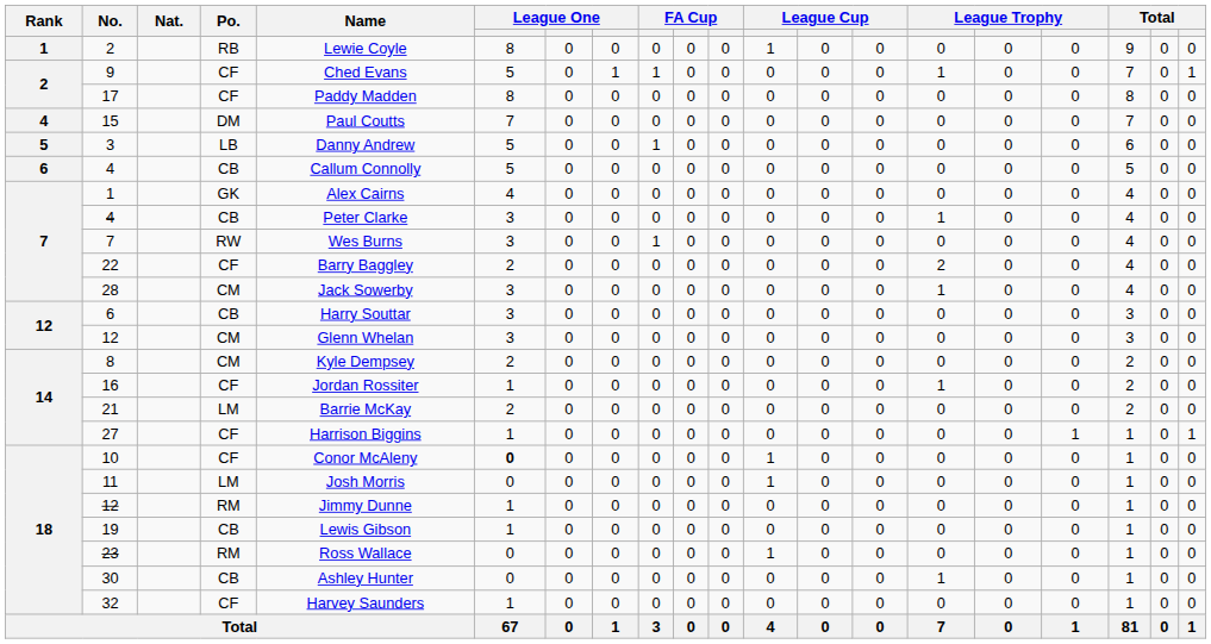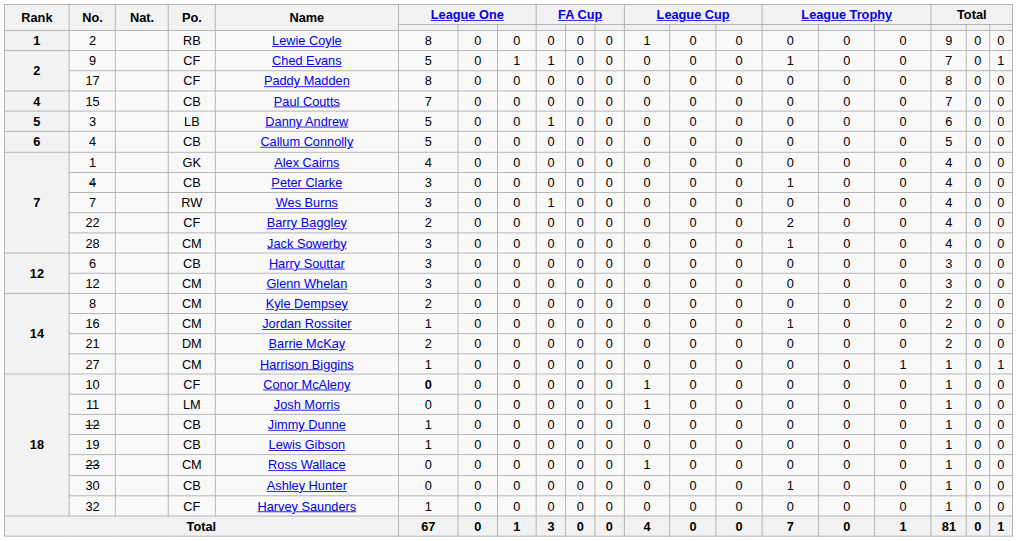 <table class="wikitable" style="text-align:center; font-size:95%; width:95%;">
 <tr>
 <th rowspan=2>Rank</th>
 <th rowspan=2>No.</th>
 <th rowspan=2>Nat.</th>
 <th rowspan=2>Po.</th>
 <th rowspan=2>Name</th>
 <th colspan=3><a href='#'>League One</a></th>
 <th colspan=3><a href='#'>FA Cup</a></th>
 <th colspan=3><a href='#'>League Cup</a></th>
 <th colspan=3><a href='#'>League Trophy</a></th>
 <th colspan=3>Total</th>
 </tr>
 <tr>
 <th></th>
 <th></th>
 <th></th>
 <th></th>
 <th></th>
 <th></th>
 <th></th>
 <th></th>
 <th></th>
 <th></th>
 <th></th>
 <th></th>
 <th></th>
 <th></th>
 <th></th>
 </tr>
 <tr>
 <th rowspan=1>1</th>
 <td>2</td>
 <td></td>
 <td>RB</td>
 <td><a href='#'>Lewie Coyle</a></td>
 <td>8</td>
 <td>0</td>
 <td>0</td>
 <td>0</td>
 <td>0</td>
 <td>0</td>
 <td>1</td>
 <td>0</td>
 <td>0</td>
 <td>0</td>
 <td>0</td>
 <td>0</td>
 <td>9</td>
 <td>0</td>
 <td>0</td>
 </tr>
 <tr>
 <th rowspan=2>2</th>
 <td>9</td>
 <td></td>
 <td>CF</td>
 <td><a href='#'>Ched Evans</a></td>
 <td>5</td>
 <td>0</td>
 <td>1</td>
 <td>1</td>
 <td>0</td>
 <td>0</td>
 <td>0</td>
 <td>0</td>
 <td>0</td>
 <td>1</td>
 <td>0</td>
 <td>0</td>
 <td>7</td>
 <td>0</td>
 <td>1</td>
 </tr>
 <tr>
 <td>17</td>
 <td></td>
 <td>CF</td>
 <td><a href='#'>Paddy Madden</a></td>
 <td>8</td>
 <td>0</td>
 <td>0</td>
 <td>0</td>
 <td>0</td>
 <td>0</td>
 <td>0</td>
 <td>0</td>
 <td>0</td>
 <td>0</td>
 <td>0</td>
 <td>0</td>
 <td>8</td>
 <td>0</td>
 <td>0</td>
 </tr>
 <tr>
 <th rowspan=1>4</th>
 <td>15</td>
 <td></td>
-<td>DM</td>
+<td>CB</td>
 <td><a href='#'>Paul Coutts</a></td>
 <td>7</td>
 <td>0</td>
 <td>0</td>
 <td>0</td>
 <td>0</td>
 <td>0</td>
 <td>0</td>
 <td>0</td>
 <td>0</td>
 <td>0</td>
 <td>0</td>
 <td>0</td>
 <td>7</td>
 <td>0</td>
 <td>0</td>
 </tr>
 <tr>
 <th rowspan=1>5</th>
 <td>3</td>
 <td></td>
 <td>LB</td>
 <td><a href='#'>Danny Andrew</a></td>
 <td>5</td>
 <td>0</td>
 <td>0</td>
 <td>1</td>
 <td>0</td>
 <td>0</td>
 <td>0</td>
 <td>0</td>
 <td>0</td>
 <td>0</td>
 <td>0</td>
 <td>0</td>
 <td>6</td>
 <td>0</td>
 <td>0</td>
 </tr>
 <tr>
 <th rowspan=1>6</th>
 <td>4</td>
 <td></td>
 <td>CB</td>
 <td><a href='#'>Callum Connolly</a></td>
 <td>5</td>
 <td>0</td>
 <td>0</td>
 <td>0</td>
 <td>0</td>
 <td>0</td>
 <td>0</td>
 <td>0</td>
 <td>0</td>
 <td>0</td>
 <td>0</td>
 <td>0</td>
 <td>5</td>
 <td>0</td>
 <td>0</td>
 </tr>
 <tr>
 <th rowspan=5>7</th>
 <td>1</td>
 <td></td>
 <td>GK</td>
 <td><a href='#'>Alex Cairns</a></td>
 <td>4</td>
 <td>0</td>
 <td>0</td>
 <td>0</td>
 <td>0</td>
 <td>0</td>
 <td>0</td>
 <td>0</td>
 <td>0</td>
 <td>0</td>
 <td>0</td>
 <td>0</td>
 <td>4</td>
 <td>0</td>
 <td>0</td>
 </tr>
 <tr>
 <td><s>4</s></td>
 <td></td>
 <td>CB</td>
 <td><a href='#'>Peter Clarke</a></td>
 <td>3</td>
 <td>0</td>
 <td>0</td>
 <td>0</td>
 <td>0</td>
 <td>0</td>
 <td>0</td>
 <td>0</td>
 <td>0</td>
 <td>1</td>
 <td>0</td>
 <td>0</td>
 <td>4</td>
 <td>0</td>
 <td>0</td>
 </tr>
 <tr>
 <td>7</td>
 <td></td>
 <td>RW</td>
 <td><a href='#'>Wes Burns</a></td>
 <td>3</td>
 <td>0</td>
 <td>0</td>
 <td>1</td>
 <td>0</td>
 <td>0</td>
 <td>0</td>
 <td>0</td>
 <td>0</td>
 <td>0</td>
 <td>0</td>
 <td>0</td>
 <td>4</td>
 <td>0</td>
 <td>0</td>
 </tr>
 <tr>
 <td>22</td>
 <td></td>
 <td>CF</td>
 <td><a href='#'>Barry Baggley</a></td>
 <td>2</td>
 <td>0</td>
 <td>0</td>
 <td>0</td>
 <td>0</td>
 <td>0</td>
 <td>0</td>
 <td>0</td>
 <td>0</td>
 <td>2</td>
 <td>0</td>
 <td>0</td>
 <td>4</td>
 <td>0</td>
 <td>0</td>
 </tr>
 <tr>
 <td>28</td>
 <td></td>
 <td>CM</td>
 <td><a href='#'>Jack Sowerby</a></td>
 <td>3</td>
 <td>0</td>
 <td>0</td>
 <td>0</td>
 <td>0</td>
 <td>0</td>
 <td>0</td>
 <td>0</td>
 <td>0</td>
 <td>1</td>
 <td>0</td>
 <td>0</td>
 <td>4</td>
 <td>0</td>
 <td>0</td>
 </tr>
 <tr>
 <th rowspan=2>12</th>
 <td>6</td>
 <td></td>
 <td>CB</td>
 <td><a href='#'>Harry Souttar</a></td>
 <td>3</td>
 <td>0</td>
 <td>0</td>
 <td>0</td>
 <td>0</td>
 <td>0</td>
 <td>0</td>
 <td>0</td>
 <td>0</td>
 <td>0</td>
 <td>0</td>
 <td>0</td>
 <td>3</td>
 <td>0</td>
 <td>0</td>
 </tr>
 <tr>
 <td>12</td>
 <td></td>
 <td>CM</td>
 <td><a href='#'>Glenn Whelan</a></td>
 <td>3</td>
 <td>0</td>
 <td>0</td>
 <td>0</td>
 <td>0</td>
 <td>0</td>
 <td>0</td>
 <td>0</td>
 <td>0</td>
 <td>0</td>
 <td>0</td>
 <td>0</td>
 <td>3</td>
 <td>0</td>
 <td>0</td>
 </tr>
 <tr>
 <th rowspan=4>14</th>
 <td>8</td>
 <td></td>
 <td>CM</td>
 <td><a href='#'>Kyle Dempsey</a></td>
 <td>2</td>
 <td>0</td>
 <td>0</td>
 <td>0</td>
 <td>0</td>
 <td>0</td>
 <td>0</td>
 <td>0</td>
 <td>0</td>
 <td>0</td>
 <td>0</td>
 <td>0</td>
 <td>2</td>
 <td>0</td>
 <td>0</td>
 </tr>
 <tr>
 <td>16</td>
 <td></td>
-<td>CF</td>
+<td>CM</td>
 <td><a href='#'>Jordan Rossiter</a></td>
 <td>1</td>
 <td>0</td>
 <td>0</td>
 <td>0</td>
 <td>0</td>
 <td>0</td>
 <td>0</td>
 <td>0</td>
 <td>0</td>
 <td>1</td>
 <td>0</td>
 <td>0</td>
 <td>2</td>
 <td>0</td>
 <td>0</td>
 </tr>
 <tr>
 <td>21</td>
 <td></td>
-<td>LM</td>
+<td>DM</td>
 <td><a href='#'>Barrie McKay</a></td>
 <td>2</td>
 <td>0</td>
 <td>0</td>
 <td>0</td>
 <td>0</td>
 <td>0</td>
 <td>0</td>
 <td>0</td>
 <td>0</td>
 <td>0</td>
 <td>0</td>
 <td>0</td>
 <td>2</td>
 <td>0</td>
 <td>0</td>
 </tr>
 <tr>
 <td>27</td>
 <td></td>
-<td>CF</td>
+<td>CM</td>
 <td><a href='#'>Harrison Biggins</a></td>
 <td>1</td>
 <td>0</td>
 <td>0</td>
 <td>0</td>
 <td>0</td>
 <td>0</td>
 <td>0</td>
 <td>0</td>
 <td>0</td>
 <td>0</td>
 <td>0</td>
 <td>1</td>
 <td>1</td>
 <td>0</td>
 <td>1</td>
 </tr>
 <tr>
 <th rowspan=7>18</th>
 <td>10</td>
 <td></td>
 <td>CF</td>
 <td><a href='#'>Conor McAleny</a></td>
 <td><strong>0</strong></td>
 <td>0</td>
 <td>0</td>
 <td>0</td>
 <td>0</td>
 <td>0</td>
 <td>1</td>
 <td>0</td>
 <td>0</td>
 <td>0</td>
 <td>0</td>
 <td>0</td>
 <td>1</td>
 <td>0</td>
 <td>0</td>
 </tr>
 <tr>
 <td>11</td>
 <td></td>
 <td>LM</td>
 <td><a href='#'>Josh Morris</a></td>
 <td>0</td>
 <td>0</td>
 <td>0</td>
 <td>0</td>
 <td>0</td>
 <td>0</td>
 <td>1</td>
 <td>0</td>
 <td>0</td>
 <td>0</td>
 <td>0</td>
 <td>0</td>
 <td>1</td>
 <td>0</td>
 <td>0</td>
 </tr>
 <tr>
 <td><s>12</s></td>
 <td></td>
-<td>RM</td>
+<td>CB</td>
 <td><a href='#'>Jimmy Dunne</a></td>
 <td>1</td>
 <td>0</td>
 <td>0</td>
 <td>0</td>
 <td>0</td>
 <td>0</td>
 <td>0</td>
 <td>0</td>
 <td>0</td>
 <td>0</td>
 <td>0</td>
 <td>0</td>
 <td>1</td>
 <td>0</td>
 <td>0</td>
 </tr>
 <tr>
 <td>19</td>
 <td></td>
 <td>CB</td>
 <td><a href='#'>Lewis Gibson</a></td>
 <td>1</td>
 <td>0</td>
 <td>0</td>
 <td>0</td>
 <td>0</td>
 <td>0</td>
 <td>0</td>
 <td>0</td>
 <td>0</td>
 <td>0</td>
 <td>0</td>
 <td>0</td>
 <td>1</td>
 <td>0</td>
 <td>0</td>
 </tr>
 <tr>
 <td><s>23</s></td>
 <td></td>
-<td>RM</td>
+<td>CM</td>
 <td><a href='#'>Ross Wallace</a></td>
 <td>0</td>
 <td>0</td>
 <td>0</td>
 <td>0</td>
 <td>0</td>
 <td>0</td>
 <td>1</td>
 <td>0</td>
 <td>0</td>
 <td>0</td>
 <td>0</td>
 <td>0</td>
 <td>1</td>
 <td>0</td>
 <td>0</td>
 </tr>
 <tr>
 <td>30</td>
 <td></td>
 <td>CB</td>
 <td><a href='#'>Ashley Hunter</a></td>
 <td>0</td>
 <td>0</td>
 <td>0</td>
 <td>0</td>
 <td>0</td>
 <td>0</td>
 <td>0</td>
 <td>0</td>
 <td>0</td>
 <td>1</td>
 <td>0</td>
 <td>0</td>
 <td>1</td>
 <td>0</td>
 <td>0</td>
 </tr>
 <tr>
 <td>32</td>
 <td></td>
 <td>CF</td>
 <td><a href='#'>Harvey Saunders</a></td>
 <td>1</td>
 <td>0</td>
 <td>0</td>
 <td>0</td>
 <td>0</td>
 <td>0</td>
 <td>0</td>
 <td>0</td>
 <td>0</td>
 <td>0</td>
 <td>0</td>
 <td>0</td>
 <td>1</td>
 <td>0</td>
 <td>0</td>
 </tr>
 <tr>
 <th colspan=5>Total</th>
 <th>67</th>
 <th>0</th>
 <th>1</th>
 <th>3</th>
 <th>0</th>
 <th>0</th>
 <th>4</th>
 <th>0</th>
 <th>0</th>
 <th>7</th>
 <th>0</th>
 <th>1</th>
 <th>81</th>
 <th>0</th>
 <th>1</th>
 </tr>
 </table>
